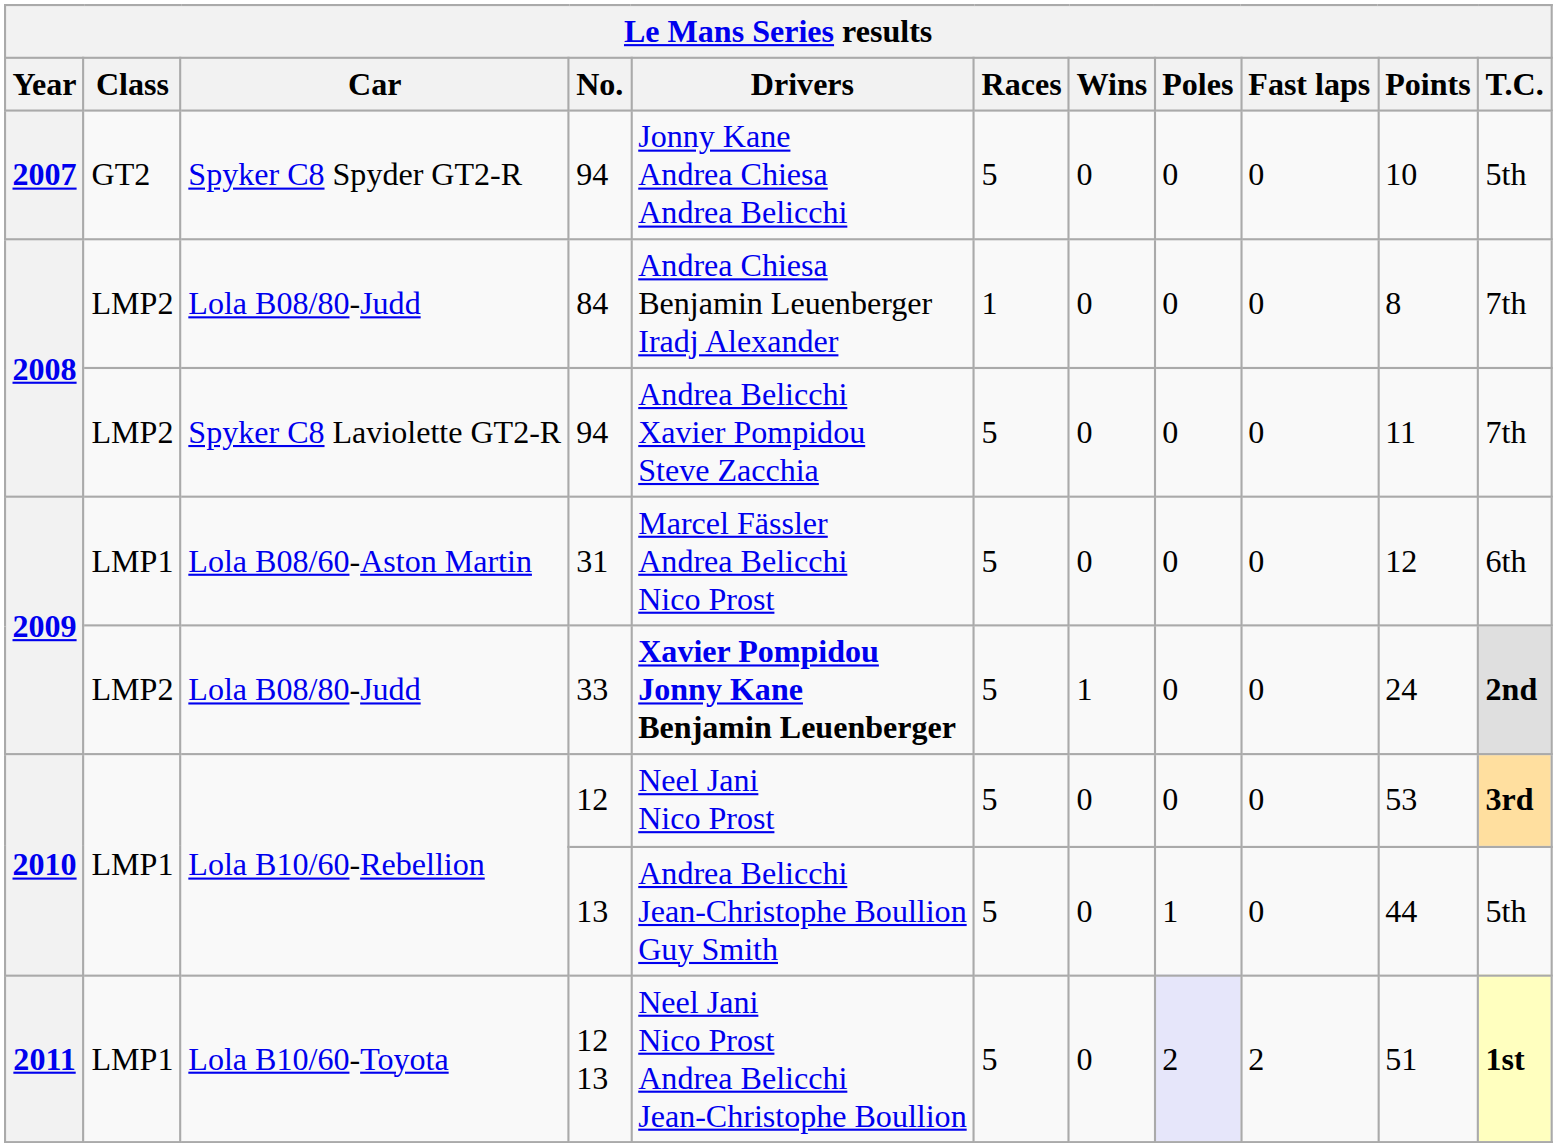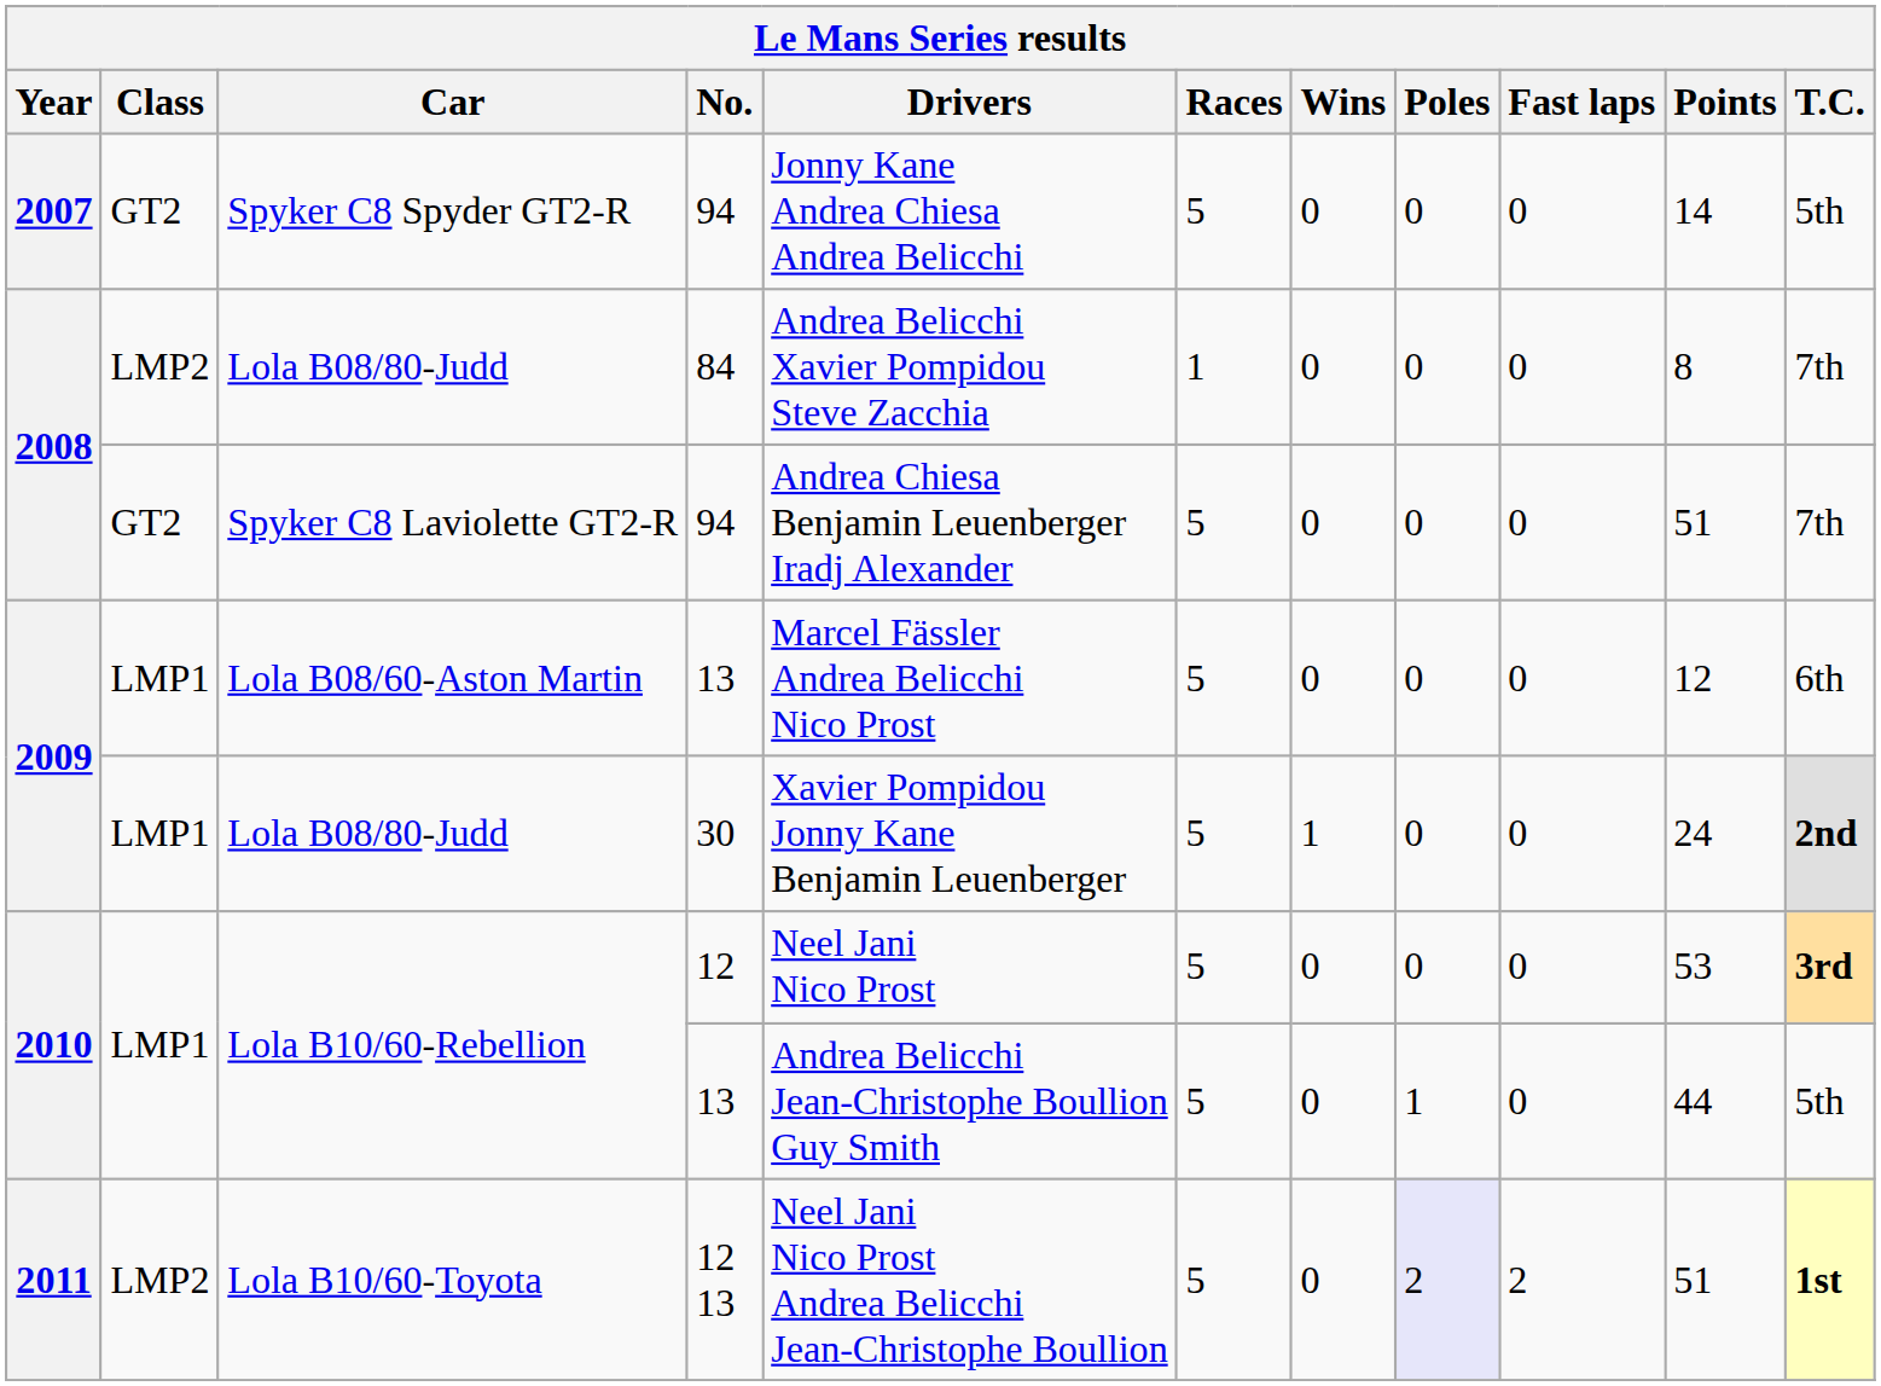 <table class="wikitable" style="font-size:95%">
 <tr>
 <th colspan=11><a href='#'>Le Mans Series</a> results</th>
 </tr>
 <tr>
 <th>Year</th>
 <th>Class</th>
 <th>Car</th>
 <th>No.</th>
 <th>Drivers</th>
 <th>Races</th>
 <th>Wins</th>
 <th>Poles</th>
 <th>Fast laps</th>
 <th>Points</th>
 <th>T.C.</th>
 </tr>
 <tr>
 <th><a href='#'>2007</a></th>
 <td>GT2</td>
 <td><a href='#'>Spyker C8</a> Spyder GT2-R</td>
 <td>94</td>
 <td align="left"> <a href='#'>Jonny Kane</a><br> <a href='#'>Andrea Chiesa</a><br> <a href='#'>Andrea Belicchi</a></td>
 <td>5</td>
 <td>0</td>
 <td>0</td>
 <td>0</td>
-<td>10</td>
+<td>14</td>
 <td>5th</td>
 </tr>
 <tr>
 <th rowspan="2"><a href='#'>2008</a></th>
 <td>LMP2</td>
 <td><a href='#'>Lola B08/80</a>-<a href='#'>Judd</a></td>
 <td>84</td>
-<td align="left"> <a href='#'>Andrea Chiesa</a><br> Benjamin Leuenberger<br> <a href='#'>Iradj Alexander</a></td>
+<td align="left"> <a href='#'>Andrea Belicchi</a><br> <a href='#'>Xavier Pompidou</a><br> <a href='#'>Steve Zacchia</a></td>
 <td>1</td>
 <td>0</td>
 <td>0</td>
 <td>0</td>
 <td>8</td>
 <td>7th</td>
 </tr>
 <tr>
-<td>LMP2</td>
+<td>GT2</td>
 <td><a href='#'>Spyker C8</a> Laviolette GT2-R</td>
 <td>94</td>
-<td align="left"> <a href='#'>Andrea Belicchi</a><br> <a href='#'>Xavier Pompidou</a><br> <a href='#'>Steve Zacchia</a></td>
+<td align="left"> <a href='#'>Andrea Chiesa</a><br> Benjamin Leuenberger<br> <a href='#'>Iradj Alexander</a></td>
 <td>5</td>
 <td>0</td>
 <td>0</td>
 <td>0</td>
-<td>11</td>
+<td>51</td>
 <td>7th</td>
 </tr>
 <tr>
 <th rowspan="2"><a href='#'>2009</a></th>
 <td>LMP1</td>
 <td><a href='#'>Lola B08/60</a>-<a href='#'>Aston Martin</a></td>
-<td>31</td>
+<td>13</td>
 <td align="left"> <a href='#'>Marcel Fässler</a><br> <a href='#'>Andrea Belicchi</a><br> <a href='#'>Nico Prost</a></td>
 <td>5</td>
 <td>0</td>
 <td>0</td>
 <td>0</td>
 <td>12</td>
 <td>6th</td>
 </tr>
 <tr>
-<td>LMP2</td>
+<td>LMP1</td>
 <td><a href='#'>Lola B08/80</a>-<a href='#'>Judd</a></td>
-<td>33</td>
-<td align="left"><strong> <a href='#'>Xavier Pompidou</a><br> <a href='#'>Jonny Kane</a><br> Benjamin Leuenberger</strong></td>
+<td>30</td>
+<td align="left"> <a href='#'>Xavier Pompidou</a><br> <a href='#'>Jonny Kane</a><br> Benjamin Leuenberger</td>
 <td>5</td>
 <td>1</td>
 <td>0</td>
 <td>0</td>
 <td>24</td>
 <td style="background:#DFDFDF;"><strong>2nd</strong></td>
 </tr>
 <tr>
 <th rowspan="2"><a href='#'>2010</a></th>
 <td rowspan="2">LMP1</td>
 <td rowspan="2"><a href='#'>Lola B10/60</a>-<a href='#'>Rebellion</a></td>
 <td>12</td>
 <td align="left"> <a href='#'>Neel Jani</a><br> <a href='#'>Nico Prost</a></td>
 <td>5</td>
 <td>0</td>
 <td>0</td>
 <td>0</td>
 <td>53</td>
 <td style="background:#FFDF9F;"><strong>3rd</strong></td>
 </tr>
 <tr>
 <td>13</td>
 <td align="left"> <a href='#'>Andrea Belicchi</a><br> <a href='#'>Jean-Christophe Boullion</a><br> <a href='#'>Guy Smith</a></td>
 <td>5</td>
 <td>0</td>
 <td>1</td>
 <td>0</td>
 <td>44</td>
 <td>5th</td>
 </tr>
 <tr>
 <th><a href='#'>2011</a></th>
-<td>LMP1</td>
+<td>LMP2</td>
 <td><a href='#'>Lola B10/60</a>-<a href='#'>Toyota</a></td>
 <td>12<br>13</td>
 <td align="left"> <a href='#'>Neel Jani</a><br> <a href='#'>Nico Prost</a><br> <a href='#'>Andrea Belicchi</a><br> <a href='#'>Jean-Christophe Boullion</a></td>
 <td>5</td>
 <td>0</td>
 <td style="background: lavender;">2</td>
 <td>2</td>
 <td>51</td>
 <td style="background:#FFFFBF;"><strong>1st</strong></td>
 </tr>
 <tr>
 </tr>
 </table>
